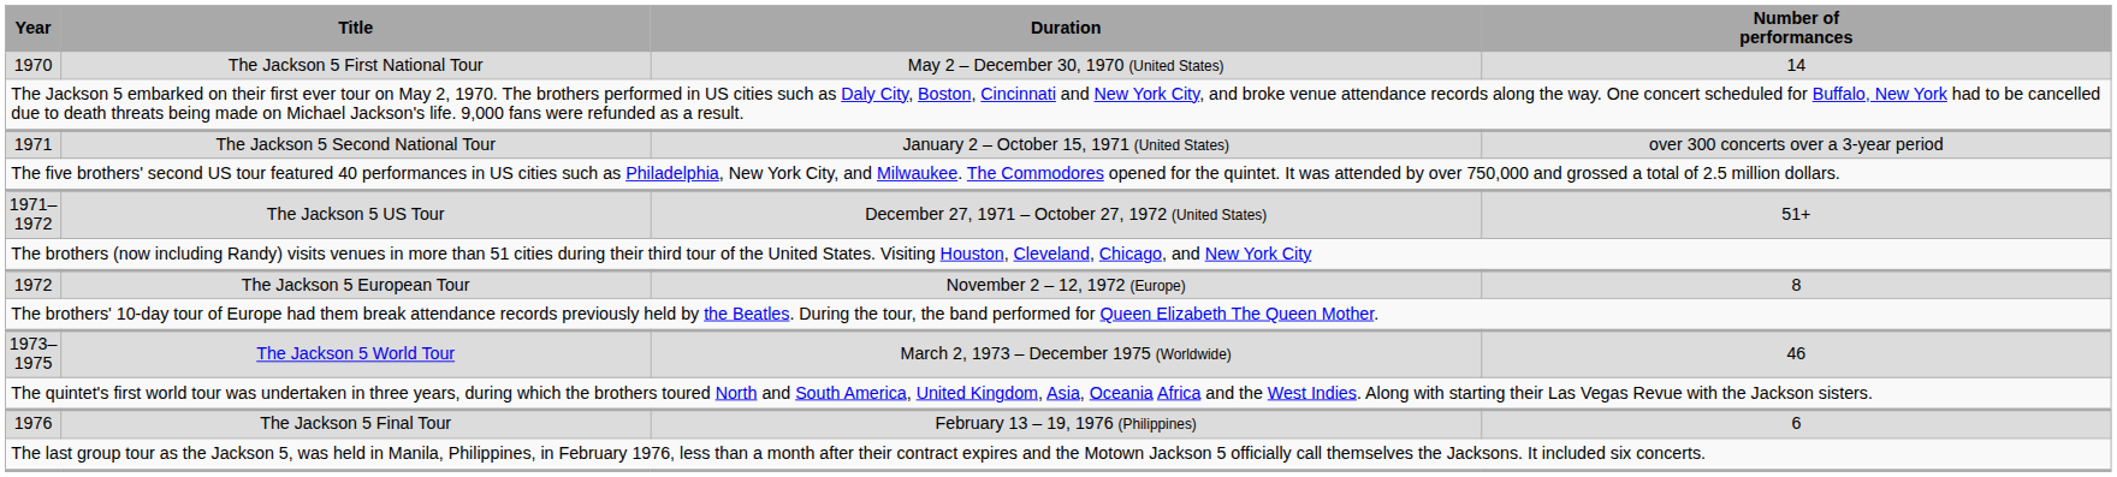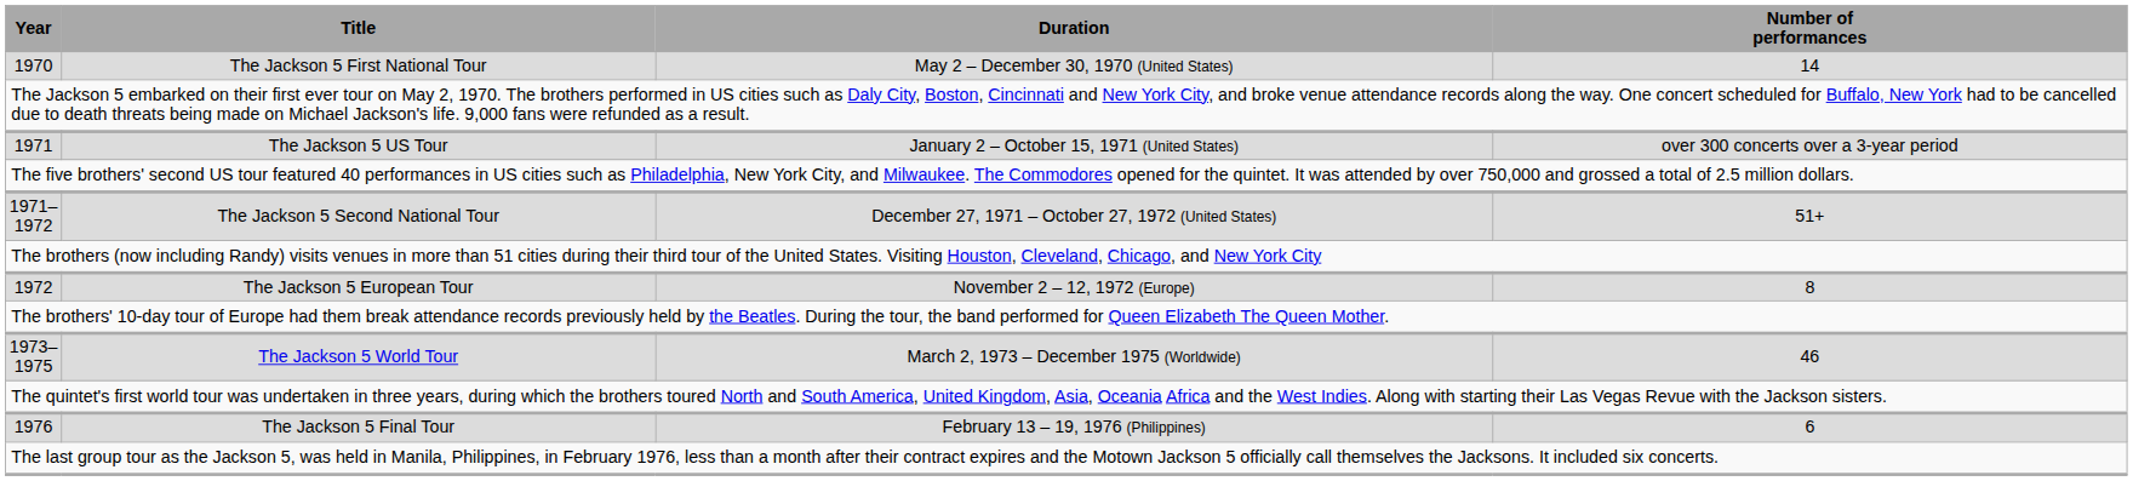 <table class="wikitable">
 <tr>
 <th style="background-color: #A9A9A9;">Year</th>
 <th style="background-color: #A9A9A9;">Title</th>
 <th style="background-color: #A9A9A9;">Duration</th>
 <th style="background-color: #A9A9A9;">Number of<br>performances</th>
 </tr>
 <tr>
 <td style="background-color: #DCDCDC;" align="center" width=5>1970</td>
 <td style="background-color: #DCDCDC;" align="center">The Jackson 5 First National Tour</td>
 <td style="background-color: #DCDCDC;" align="center">May 2 – December 30, 1970 <small>(United States)</small></td>
 <td style="background-color: #DCDCDC; text-align:center;">14</td>
 </tr>
 <tr>
 <td colspan="4" style="border-bottom-width:3px; padding:5px;">The Jackson 5 embarked on their first ever tour on May 2, 1970. The brothers performed in US cities such as <a href='#'>Daly City</a>, <a href='#'>Boston</a>, <a href='#'>Cincinnati</a> and <a href='#'>New York City</a>, and broke venue attendance records along the way. One concert scheduled for <a href='#'>Buffalo, New York</a> had to be cancelled due to death threats being made on Michael Jackson's life. 9,000 fans were refunded as a result.</td>
 </tr>
 <tr>
 <td style="background-color: #DCDCDC;" align="center" width=5>1971</td>
-<td style="background-color: #DCDCDC;" align="center">The Jackson 5 Second National Tour</td>
+<td style="background-color: #DCDCDC;" align="center">The Jackson 5 US Tour</td>
 <td style="background-color: #DCDCDC;" align="center">January 2 – October 15, 1971 <small>(United States)</small></td>
 <td style="background-color: #DCDCDC; text-align:center;">over 300 concerts over a 3-year period</td>
 </tr>
 <tr>
 <td colspan="4" style="border-bottom-width:3px; padding:5px;">The five brothers' second US tour featured 40 performances in US cities such as <a href='#'>Philadelphia</a>, New York City, and <a href='#'>Milwaukee</a>. <a href='#'>The Commodores</a> opened for the quintet. It was attended by over 750,000 and grossed a total of 2.5 million dollars.</td>
 </tr>
 <tr>
 <td style="background-color: #DCDCDC;" align="center" width=5>1971–1972</td>
-<td style="background-color: #DCDCDC;" align="center">The Jackson 5 US Tour</td>
+<td style="background-color: #DCDCDC;" align="center">The Jackson 5 Second National Tour</td>
 <td style="background-color: #DCDCDC;" align="center">December 27, 1971 – October 27, 1972 <small>(United States)</small></td>
 <td style="background-color: #DCDCDC; text-align:center;">51+</td>
 </tr>
 <tr>
 <td colspan="4" style="border-bottom-width:3px; padding:5px;">The brothers (now including Randy) visits venues in more than 51 cities during their third tour of the United States. Visiting <a href='#'>Houston</a>, <a href='#'>Cleveland</a>, <a href='#'>Chicago</a>, and <a href='#'>New York City</a></td>
 </tr>
 <tr>
 <td style="background-color: #DCDCDC;" align="center" width=5>1972</td>
 <td style="background-color: #DCDCDC;" align="center">The Jackson 5 European Tour</td>
 <td style="background-color: #DCDCDC;" align="center">November 2 – 12, 1972 <small>(Europe)</small></td>
 <td style="background-color: #DCDCDC; text-align:center;">8</td>
 </tr>
 <tr>
 <td colspan="4" style="border-bottom-width:3px; padding:5px;">The brothers' 10-day tour of Europe had them break attendance records previously held by <a href='#'>the Beatles</a>. During the tour, the band performed for <a href='#'>Queen Elizabeth The Queen Mother</a>.</td>
 </tr>
 <tr>
 <td style="background-color: #DCDCDC;" align="center" width=5>1973–1975</td>
 <td style="background-color: #DCDCDC;" align="center"><a href='#'>The Jackson 5 World Tour</a></td>
 <td style="background-color: #DCDCDC;" align="center">March 2, 1973 – December 1975 <small>(Worldwide)</small></td>
 <td style="background-color: #DCDCDC; text-align:center;">46</td>
 </tr>
 <tr>
 <td colspan="4" style="border-bottom-width:3px; padding:5px;">The quintet's first world tour was undertaken in three years, during which the brothers toured <a href='#'>North</a> and <a href='#'>South America</a>, <a href='#'>United Kingdom</a>, <a href='#'>Asia</a>, <a href='#'>Oceania</a> <a href='#'>Africa</a> and the <a href='#'>West Indies</a>. Along with starting their Las Vegas Revue with the Jackson sisters.</td>
 </tr>
 <tr>
 <td style="background-color: #DCDCDC;" align="center" width=5>1976</td>
 <td style="background-color: #DCDCDC;" align="center">The Jackson 5 Final Tour</td>
 <td style="background-color: #DCDCDC;" align="center">February 13 – 19, 1976 <small>(Philippines)</small></td>
 <td style="background-color: #DCDCDC; text-align:center;">6</td>
 </tr>
 <tr>
 <td colspan="4" style="border-bottom-width:3px; padding:5px;">The last group tour as the Jackson 5, was held in Manila, Philippines, in February 1976, less than a month after their contract expires and the Motown Jackson 5 officially call themselves the Jacksons. It included six concerts.</td>
 </tr>
 <tr>
 </tr>
 </table>
